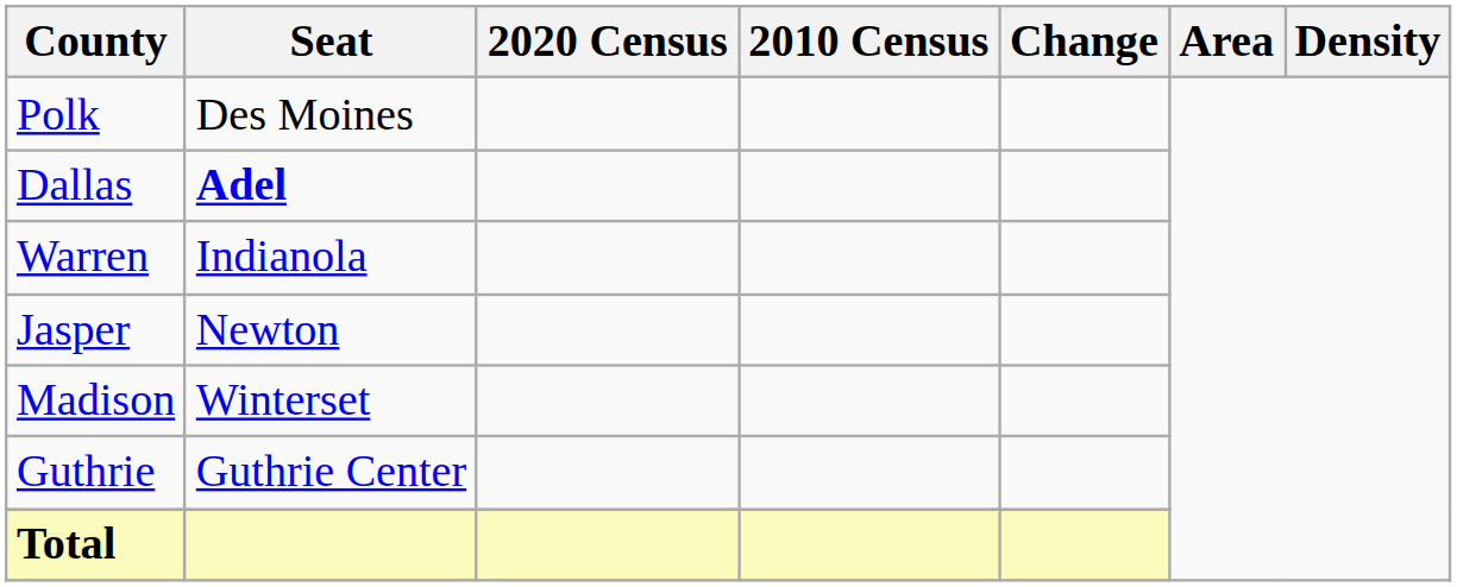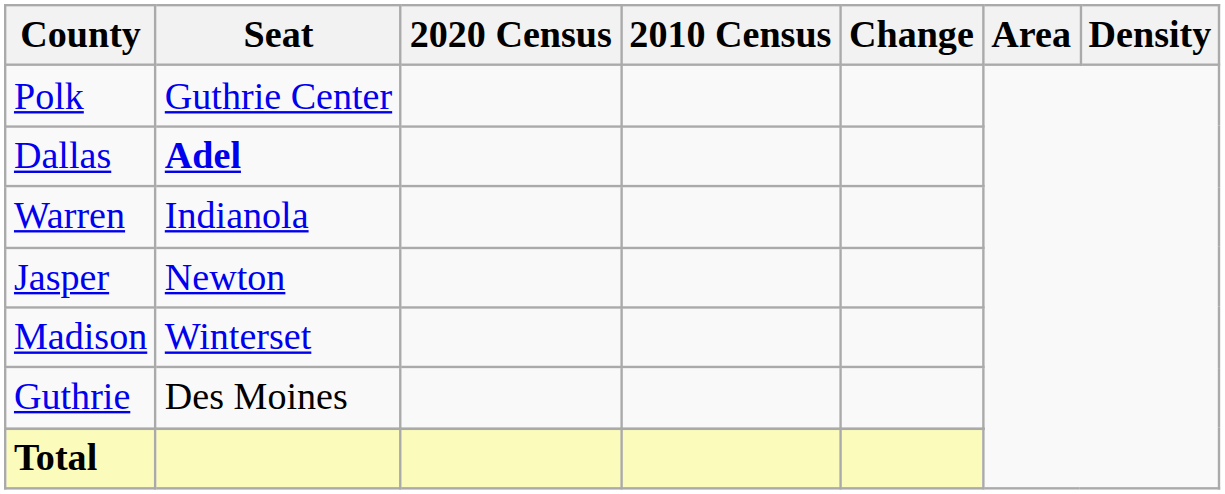 <table class="wikitable sortable">
 <tr>
 <th>County</th>
 <th>Seat</th>
 <th>2020 Census</th>
 <th>2010 Census</th>
 <th>Change</th>
 <th>Area</th>
 <th>Density</th>
 </tr>
 <tr>
 <td><a href='#'>Polk</a></td>
-<td>Des Moines</td>
+<td><a href='#'>Guthrie Center</a></td>
 <td></td>
 <td></td>
 <td></td>
 </tr>
 <tr>
 <td><a href='#'>Dallas</a></td>
 <td><strong><a href='#'>Adel</a></strong></td>
 <td></td>
 <td></td>
 <td></td>
 </tr>
 <tr>
 <td><a href='#'>Warren</a></td>
 <td><a href='#'>Indianola</a></td>
 <td></td>
 <td></td>
 <td></td>
 </tr>
 <tr>
 <td><a href='#'>Jasper</a></td>
 <td><a href='#'>Newton</a></td>
 <td></td>
 <td></td>
 <td></td>
 </tr>
 <tr>
 <td><a href='#'>Madison</a></td>
 <td><a href='#'>Winterset</a></td>
 <td></td>
 <td></td>
 <td></td>
 </tr>
 <tr>
 <td><a href='#'>Guthrie</a></td>
-<td><a href='#'>Guthrie Center</a></td>
+<td>Des Moines</td>
 <td></td>
 <td></td>
 <td></td>
 </tr>
 <tr>
 </tr>
 <tr class=sortbottom style="background:#fbfbbb">
 <td><strong>Total</strong></td>
 <td></td>
 <td></td>
 <td></td>
 <td></td>
 </tr>
 </table>
